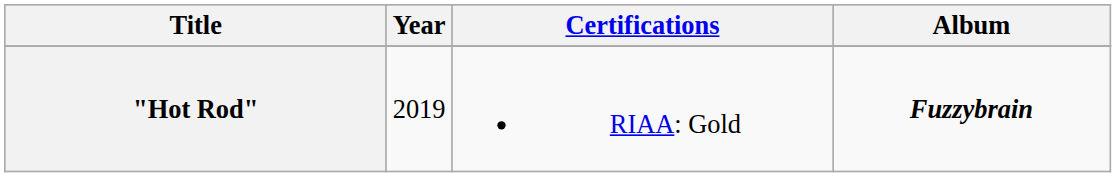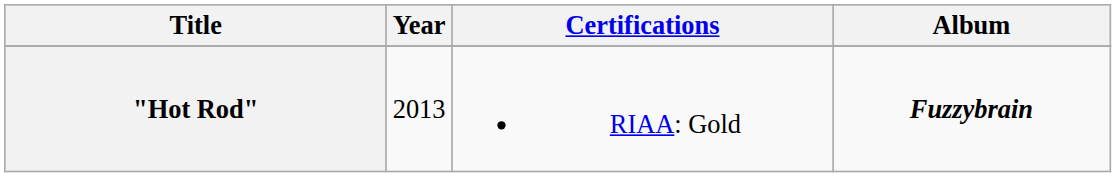 <table class="wikitable plainrowheaders" style="text-align:center;">
 <tr>
 <th rowspan="1" scope="col" style="width:14em;">Title</th>
 <th rowspan="1" scope="col" style="width:1em;">Year</th>
 <th rowspan="1" scope="col" style="width:14em;"><a href='#'>Certifications</a></th>
 <th rowspan="1" scope="col" style="width:10em;">Album</th>
 </tr>
 <tr>
 </tr>
 <tr>
 <th scope="row">"Hot Rod"</th>
-<td>2019</td>
+<td>2013</td>
 <td><br><ul><li><a href='#'>RIAA</a>: Gold</li></ul></td>
 <td><strong><em>Fuzzybrain</em></strong></td>
 </tr>
 </table>
